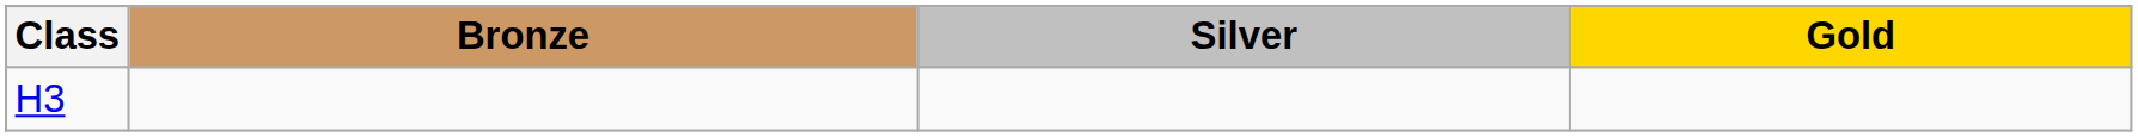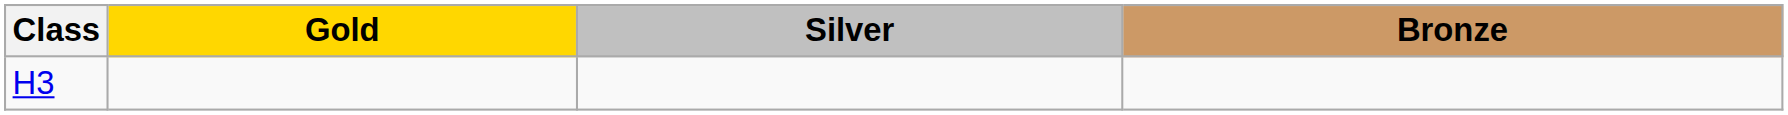 <table class=wikitable style="font-size:100%">
 <tr>
 <th rowspan="1" width="5%">Class</th>
+<th rowspan="1" style="background:gold;">Gold</th>
+<th colspan="1" style="background:silver;">Silver</th>
 <th colspan="1" style="background:#CC9966;">Bronze</th>
-<th colspan="1" style="background:silver;">Silver</th>
-<th rowspan="1" style="background:gold;">Gold</th>
 </tr>
 <tr>
 <td><a href='#'>H3</a></td>
 <td></td>
 <td></td>
 <td></td>
 </tr>
 </table>
